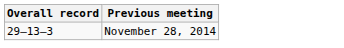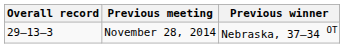 <table class="wikitable">
 <tr>
 <th>Overall record</th>
 <th>Previous meeting</th>
+<th>Previous winner</th>
 </tr>
 <tr>
 <td>29–13–3</td>
 <td>November 28, 2014</td>
+<td>Nebraska, 37–34 <sup>OT</sup></td>
 </tr>
 </table>
